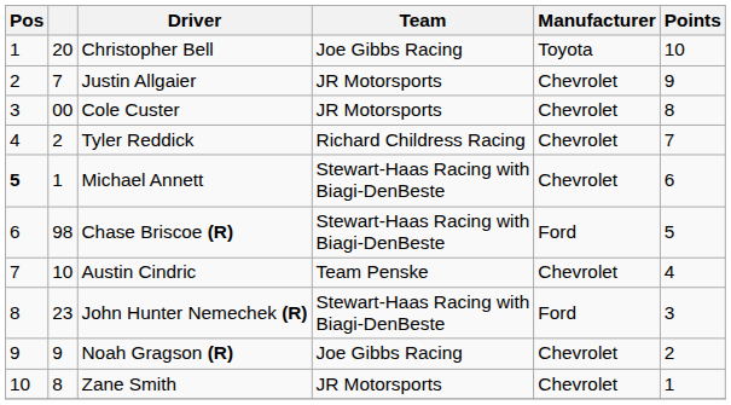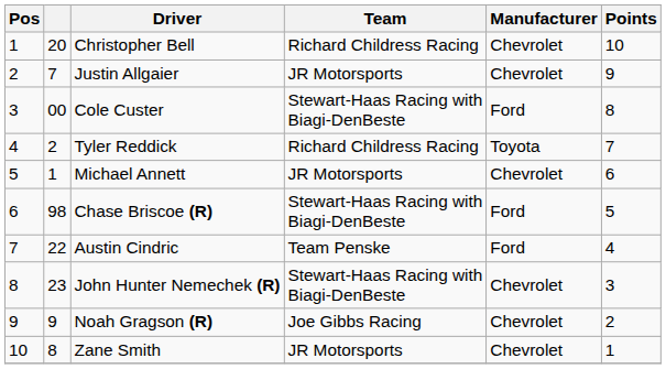 <table class="wikitable" style="font-size:98%">
 <tr>
 <th>Pos</th>
 <th></th>
 <th>Driver</th>
 <th>Team</th>
 <th>Manufacturer</th>
 <th>Points</th>
 </tr>
 <tr>
 <td>1</td>
 <td>20</td>
 <td>Christopher Bell</td>
-<td>Joe Gibbs Racing</td>
-<td>Toyota</td>
+<td>Richard Childress Racing</td>
+<td>Chevrolet</td>
 <td>10</td>
 </tr>
 <tr>
 <td>2</td>
 <td>7</td>
 <td>Justin Allgaier</td>
 <td>JR Motorsports</td>
 <td>Chevrolet</td>
 <td>9</td>
 </tr>
 <tr>
 <td>3</td>
 <td>00</td>
 <td>Cole Custer</td>
-<td>JR Motorsports</td>
-<td>Chevrolet</td>
+<td>Stewart-Haas Racing with<br>Biagi-DenBeste</td>
+<td>Ford</td>
 <td>8</td>
 </tr>
 <tr>
 <td>4</td>
 <td>2</td>
 <td>Tyler Reddick</td>
 <td>Richard Childress Racing</td>
-<td>Chevrolet</td>
+<td>Toyota</td>
 <td>7</td>
 </tr>
 <tr>
-<td><strong>5</strong></td>
+<td>5</td>
 <td>1</td>
 <td>Michael Annett</td>
-<td>Stewart-Haas Racing with<br>Biagi-DenBeste</td>
+<td>JR Motorsports</td>
 <td>Chevrolet</td>
 <td>6</td>
 </tr>
 <tr>
 <td>6</td>
 <td>98</td>
 <td>Chase Briscoe <strong>(R)</strong></td>
 <td>Stewart-Haas Racing with<br>Biagi-DenBeste</td>
 <td>Ford</td>
 <td>5</td>
 </tr>
 <tr>
 <td>7</td>
-<td>10</td>
+<td>22</td>
 <td>Austin Cindric</td>
 <td>Team Penske</td>
-<td>Chevrolet</td>
+<td>Ford</td>
 <td>4</td>
 </tr>
 <tr>
 <td>8</td>
 <td>23</td>
 <td>John Hunter Nemechek <strong>(R)</strong></td>
 <td>Stewart-Haas Racing with<br>Biagi-DenBeste</td>
-<td>Ford</td>
+<td>Chevrolet</td>
 <td>3</td>
 </tr>
 <tr>
 <td>9</td>
 <td>9</td>
 <td>Noah Gragson <strong>(R)</strong></td>
 <td>Joe Gibbs Racing</td>
 <td>Chevrolet</td>
 <td>2</td>
 </tr>
 <tr>
 <td>10</td>
 <td>8</td>
 <td>Zane Smith</td>
 <td>JR Motorsports</td>
 <td>Chevrolet</td>
 <td>1</td>
 </tr>
 <tr>
 </tr>
 </table>
